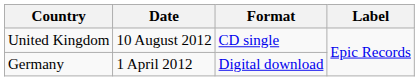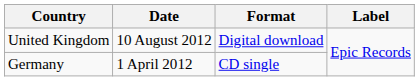 <table class="wikitable">
 <tr>
 <th>Country</th>
 <th>Date</th>
 <th>Format</th>
 <th>Label</th>
 </tr>
 <tr>
 <td>United Kingdom</td>
 <td>10 August 2012</td>
-<td><a href='#'>CD single</a></td>
+<td><a href='#'>Digital download</a></td>
 <td rowspan=2><a href='#'>Epic Records</a></td>
 </tr>
 <tr>
 <td>Germany</td>
 <td>1 April 2012</td>
-<td><a href='#'>Digital download</a></td>
+<td><a href='#'>CD single</a></td>
 </tr>
 </table>
